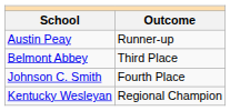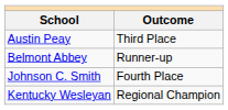 <table class="wikitable" style="float:left; margin-right:1em;">
 <tr>
 <th colspan="3" style="background:#ffdead;"></th>
 </tr>
 <tr>
 <th>School</th>
 <th>Outcome</th>
 </tr>
 <tr>
 <td><a href='#'>Austin Peay</a></td>
-<td>Runner-up</td>
+<td>Third Place</td>
 </tr>
 <tr>
 <td><a href='#'>Belmont Abbey</a></td>
-<td>Third Place</td>
+<td>Runner-up</td>
 </tr>
 <tr>
 <td><a href='#'>Johnson C. Smith</a></td>
 <td>Fourth Place</td>
 </tr>
 <tr>
 <td><a href='#'>Kentucky Wesleyan</a></td>
 <td>Regional Champion</td>
 </tr>
 </table>
